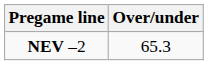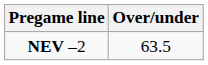 <table class="wikitable">
 <tr align="center">
 <th style=>Pregame line</th>
 <th style=>Over/under</th>
 </tr>
 <tr align="center">
 <td><strong>NEV</strong> –2</td>
-<td>65.3</td>
+<td>63.5</td>
 </tr>
 </table>
